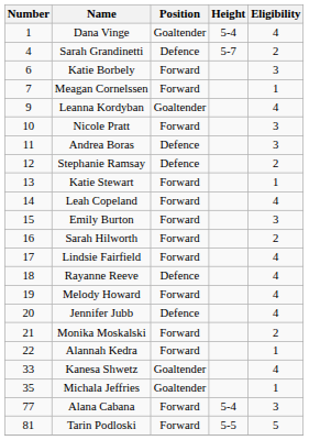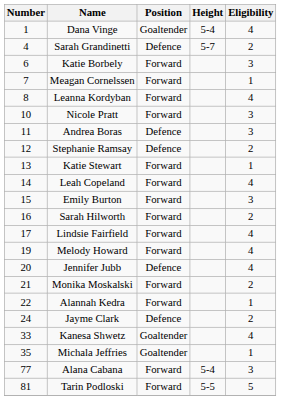 <table class="wikitable">
 <tr>
 <th>Number</th>
 <th>Name</th>
 <th>Position</th>
 <th>Height</th>
 <th>Eligibility</th>
 </tr>
 <tr align="center" bgcolor="">
 <td>1</td>
 <td>Dana Vinge</td>
 <td>Goaltender</td>
 <td>5-4</td>
 <td>4</td>
 </tr>
 <tr align="center" bgcolor="">
 <td>4</td>
 <td>Sarah Grandinetti</td>
 <td>Defence</td>
 <td>5-7</td>
 <td>2</td>
 </tr>
 <tr align="center" bgcolor="">
 <td>6</td>
 <td>Katie Borbely</td>
 <td>Forward</td>
 <td></td>
 <td>3</td>
 </tr>
 <tr align="center" bgcolor="">
 <td>7</td>
 <td>Meagan Cornelssen</td>
 <td>Forward</td>
 <td></td>
 <td>1</td>
 </tr>
 <tr align="center" bgcolor="">
-<td>9</td>
+<td>8</td>
 <td>Leanna Kordyban</td>
-<td>Goaltender</td>
+<td>Forward</td>
 <td></td>
 <td>4</td>
 </tr>
 <tr align="center" bgcolor="">
 <td>10</td>
 <td>Nicole Pratt</td>
 <td>Forward</td>
 <td></td>
 <td>3</td>
 </tr>
 <tr align="center" bgcolor="">
 <td>11</td>
 <td>Andrea Boras</td>
 <td>Defence</td>
 <td></td>
 <td>3</td>
 </tr>
 <tr align="center" bgcolor="">
 <td>12</td>
 <td>Stephanie Ramsay</td>
 <td>Defence</td>
 <td></td>
 <td>2</td>
 </tr>
 <tr align="center" bgcolor="">
 <td>13</td>
 <td>Katie Stewart</td>
 <td>Forward</td>
 <td></td>
 <td>1</td>
 </tr>
 <tr align="center" bgcolor="">
 <td>14</td>
 <td>Leah Copeland</td>
 <td>Forward</td>
 <td></td>
 <td>4</td>
 </tr>
 <tr align="center" bgcolor="">
 <td>15</td>
 <td>Emily Burton</td>
 <td>Forward</td>
 <td></td>
 <td>3</td>
 </tr>
 <tr align="center" bgcolor="">
 <td>16</td>
 <td>Sarah Hilworth</td>
 <td>Forward</td>
 <td></td>
 <td>2</td>
 </tr>
 <tr align="center" bgcolor="">
 <td>17</td>
 <td>Lindsie Fairfield</td>
 <td>Forward</td>
 <td></td>
 <td>4</td>
 </tr>
 <tr align="center" bgcolor="">
-<td>18</td>
-<td>Rayanne Reeve</td>
-<td>Defence</td>
-<td></td>
-<td>4</td>
-</tr>
-<tr align="center" bgcolor="">
 <td>19</td>
 <td>Melody Howard</td>
 <td>Forward</td>
 <td></td>
 <td>4</td>
 </tr>
 <tr align="center" bgcolor="">
 <td>20</td>
 <td>Jennifer Jubb</td>
 <td>Defence</td>
 <td></td>
 <td>4</td>
 </tr>
 <tr align="center" bgcolor="">
 <td>21</td>
 <td>Monika Moskalski</td>
 <td>Forward</td>
 <td></td>
 <td>2</td>
 </tr>
 <tr align="center" bgcolor="">
 <td>22</td>
 <td>Alannah Kedra</td>
 <td>Forward</td>
 <td></td>
 <td>1</td>
+</tr>
+<tr align="center" bgcolor="">
+<td>24</td>
+<td>Jayme Clark</td>
+<td>Defence</td>
+<td></td>
+<td>2</td>
 </tr>
 <tr align="center" bgcolor="">
 <td>33</td>
 <td>Kanesa Shwetz</td>
 <td>Goaltender</td>
 <td></td>
 <td>4</td>
 </tr>
 <tr align="center" bgcolor="">
 <td>35</td>
 <td>Michala Jeffries</td>
 <td>Goaltender</td>
 <td></td>
 <td>1</td>
 </tr>
 <tr align="center" bgcolor="">
 <td>77</td>
 <td>Alana Cabana</td>
 <td>Forward</td>
 <td>5-4</td>
 <td>3</td>
 </tr>
 <tr align="center" bgcolor="">
 <td>81</td>
 <td>Tarin Podloski</td>
 <td>Forward</td>
 <td>5-5</td>
 <td>5</td>
 </tr>
 <tr align="center" bgcolor="">
 </tr>
 </table>
